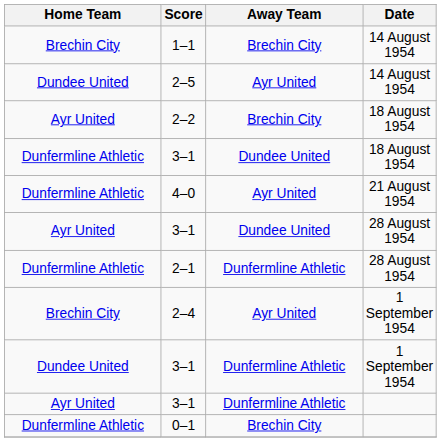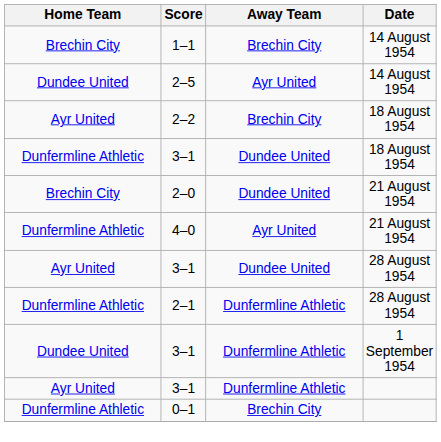 <table class="wikitable" style="text-align:center;">
 <tr>
 <th width=175>Home Team</th>
 <th width=20>Score</th>
 <th width=175>Away Team</th>
 <th width= 75>Date</th>
 </tr>
 <tr>
 <td><a href='#'>Brechin City</a></td>
 <td>1–1</td>
 <td><a href='#'>Brechin City</a></td>
 <td>14 August 1954</td>
 </tr>
 <tr>
 <td><a href='#'>Dundee United</a></td>
 <td>2–5</td>
 <td><a href='#'>Ayr United</a></td>
 <td>14 August 1954</td>
 </tr>
 <tr>
 <td><a href='#'>Ayr United</a></td>
 <td>2–2</td>
 <td><a href='#'>Brechin City</a></td>
 <td>18 August 1954</td>
 </tr>
 <tr>
 <td><a href='#'>Dunfermline Athletic</a></td>
 <td>3–1</td>
 <td><a href='#'>Dundee United</a></td>
 <td>18 August 1954</td>
 </tr>
 <tr>
+<td><a href='#'>Brechin City</a></td>
+<td>2–0</td>
+<td><a href='#'>Dundee United</a></td>
+<td>21 August 1954</td>
+</tr>
+<tr>
 <td><a href='#'>Dunfermline Athletic</a></td>
 <td>4–0</td>
 <td><a href='#'>Ayr United</a></td>
 <td>21 August 1954</td>
 </tr>
 <tr>
 <td><a href='#'>Ayr United</a></td>
 <td>3–1</td>
 <td><a href='#'>Dundee United</a></td>
 <td>28 August 1954</td>
 </tr>
 <tr>
 <td><a href='#'>Dunfermline Athletic</a></td>
 <td>2–1</td>
 <td><a href='#'>Dunfermline Athletic</a></td>
 <td>28 August 1954</td>
-</tr>
-<tr>
-<td><a href='#'>Brechin City</a></td>
-<td>2–4</td>
-<td><a href='#'>Ayr United</a></td>
-<td>1 September 1954</td>
 </tr>
 <tr>
 <td><a href='#'>Dundee United</a></td>
 <td>3–1</td>
 <td><a href='#'>Dunfermline Athletic</a></td>
 <td>1 September 1954</td>
 </tr>
 <tr>
 <td><a href='#'>Ayr United</a></td>
 <td>3–1</td>
 <td><a href='#'>Dunfermline Athletic</a></td>
 <td></td>
 </tr>
 <tr>
 <td><a href='#'>Dunfermline Athletic</a></td>
 <td>0–1</td>
 <td><a href='#'>Brechin City</a></td>
 <td></td>
 </tr>
 <tr>
 </tr>
 </table>
